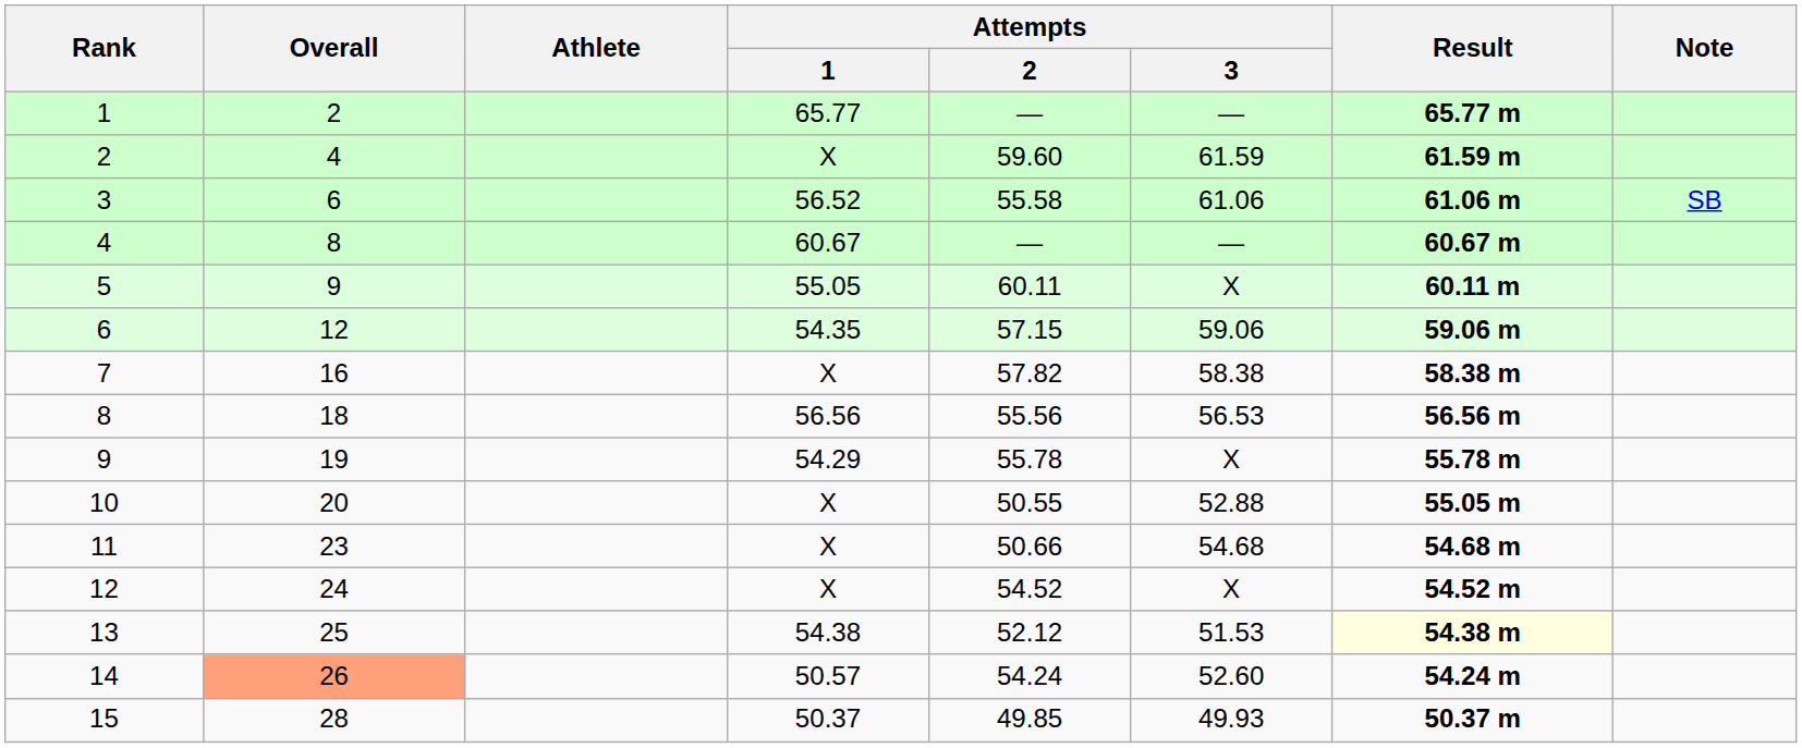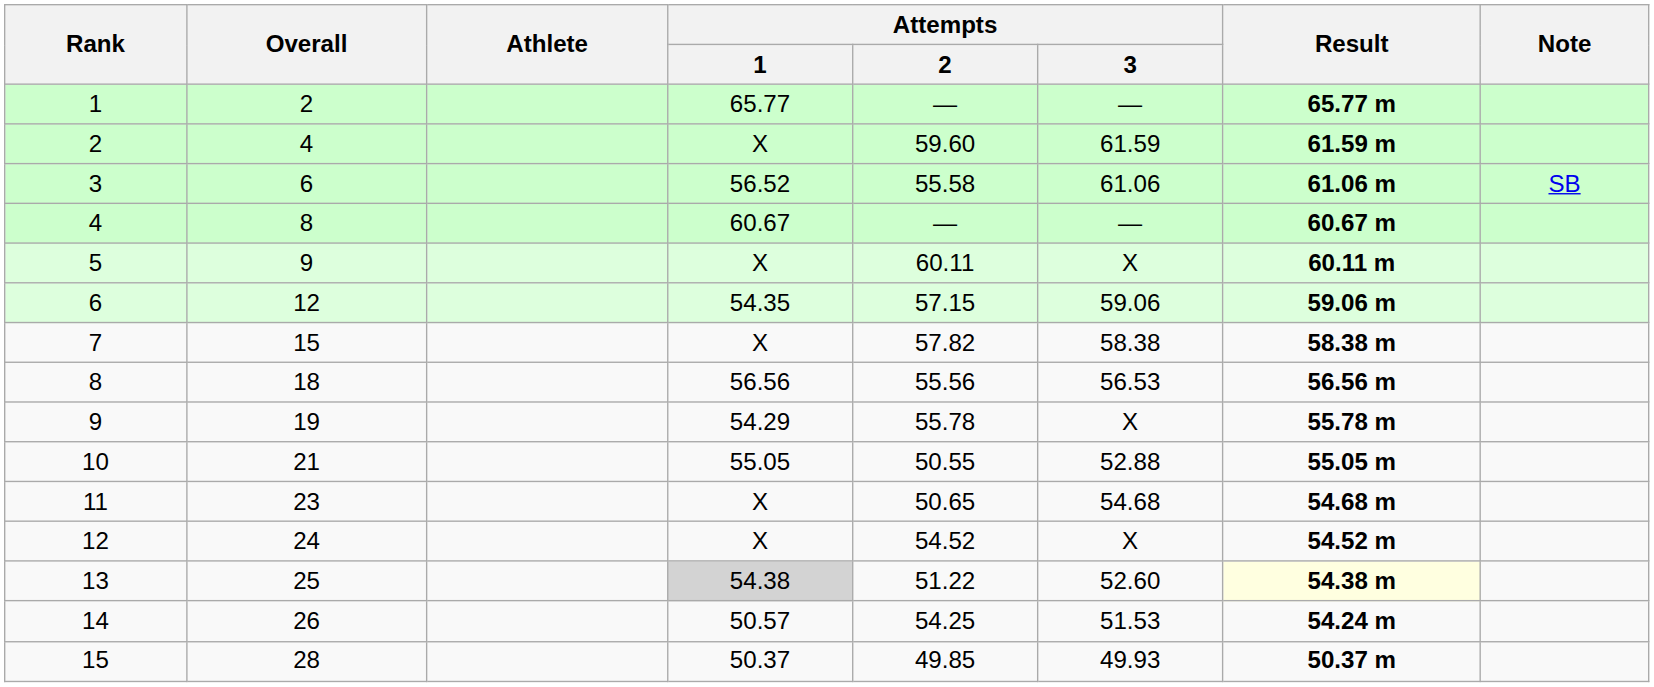 <table class="wikitable" style=" text-align:center; font-size:110%;" width="95%">
 <tr>
 <th rowspan="2">Rank</th>
 <th rowspan="2">Overall</th>
 <th rowspan="2">Athlete</th>
 <th colspan="3">Attempts</th>
 <th rowspan="2">Result</th>
 <th rowspan="2">Note</th>
 </tr>
 <tr>
 <th>1</th>
 <th>2</th>
 <th>3</th>
 </tr>
 <tr bgcolor=#CCFFCC>
 <td>1</td>
 <td>2</td>
 <td align=left></td>
 <td>65.77</td>
 <td>—</td>
 <td>—</td>
 <td><strong>65.77 m </strong></td>
 <td></td>
 </tr>
 <tr bgcolor=#CCFFCC>
 <td>2</td>
 <td>4</td>
 <td align=left></td>
 <td>X</td>
 <td>59.60</td>
 <td>61.59</td>
 <td><strong>61.59 m </strong></td>
 <td></td>
 </tr>
 <tr bgcolor=#CCFFCC>
 <td>3</td>
 <td>6</td>
 <td align=left></td>
 <td>56.52</td>
 <td>55.58</td>
 <td>61.06</td>
 <td><strong>61.06 m </strong></td>
 <td><a href='#'>SB</a></td>
 </tr>
 <tr bgcolor=#CCFFCC>
 <td>4</td>
 <td>8</td>
 <td align=left></td>
 <td>60.67</td>
 <td>—</td>
 <td>—</td>
 <td><strong>60.67 m </strong></td>
 <td></td>
 </tr>
 <tr bgcolor=#DDFFDD>
 <td>5</td>
 <td>9</td>
 <td align=left></td>
-<td>55.05</td>
+<td>X</td>
 <td>60.11</td>
 <td>X</td>
 <td><strong>60.11 m </strong></td>
 <td></td>
 </tr>
 <tr bgcolor=#DDFFDD>
 <td>6</td>
 <td>12</td>
 <td align=left></td>
 <td>54.35</td>
 <td>57.15</td>
 <td>59.06</td>
 <td><strong>59.06 m </strong></td>
 <td></td>
 </tr>
 <tr>
 <td>7</td>
-<td>16</td>
+<td>15</td>
 <td align=left></td>
 <td>X</td>
 <td>57.82</td>
 <td>58.38</td>
 <td><strong>58.38 m </strong></td>
 <td></td>
 </tr>
 <tr>
 <td>8</td>
 <td>18</td>
 <td align=left></td>
 <td>56.56</td>
 <td>55.56</td>
 <td>56.53</td>
 <td><strong>56.56 m </strong></td>
 <td></td>
 </tr>
 <tr>
 <td>9</td>
 <td>19</td>
 <td align=left></td>
 <td>54.29</td>
 <td>55.78</td>
 <td>X</td>
 <td><strong>55.78 m </strong></td>
 <td></td>
 </tr>
 <tr>
 <td>10</td>
-<td>20</td>
+<td>21</td>
 <td align=left></td>
-<td>X</td>
+<td>55.05</td>
 <td>50.55</td>
 <td>52.88</td>
 <td><strong>55.05 m </strong></td>
 <td></td>
 </tr>
 <tr>
 <td>11</td>
 <td>23</td>
 <td align=left></td>
 <td>X</td>
-<td>50.66</td>
+<td>50.65</td>
 <td>54.68</td>
 <td><strong>54.68 m </strong></td>
 <td></td>
 </tr>
 <tr>
 <td>12</td>
 <td>24</td>
 <td align=left></td>
 <td>X</td>
 <td>54.52</td>
 <td>X</td>
 <td><strong>54.52 m </strong></td>
 <td></td>
 </tr>
 <tr>
 <td>13</td>
 <td>25</td>
 <td align=left></td>
-<td>54.38</td>
-<td>52.12</td>
-<td>51.53</td>
+<td style="background: lightgrey;">54.38</td>
+<td>51.22</td>
+<td>52.60</td>
 <td style="background: lightyellow;"><strong>54.38 m </strong></td>
 <td></td>
 </tr>
 <tr>
 <td>14</td>
-<td style="background: lightsalmon;">26</td>
+<td>26</td>
 <td align=left></td>
 <td>50.57</td>
-<td>54.24</td>
-<td>52.60</td>
+<td>54.25</td>
+<td>51.53</td>
 <td><strong>54.24 m </strong></td>
 <td></td>
 </tr>
 <tr>
 <td>15</td>
 <td>28</td>
 <td align=left></td>
 <td>50.37</td>
 <td>49.85</td>
 <td>49.93</td>
 <td><strong>50.37 m </strong></td>
 <td></td>
 </tr>
 </table>
